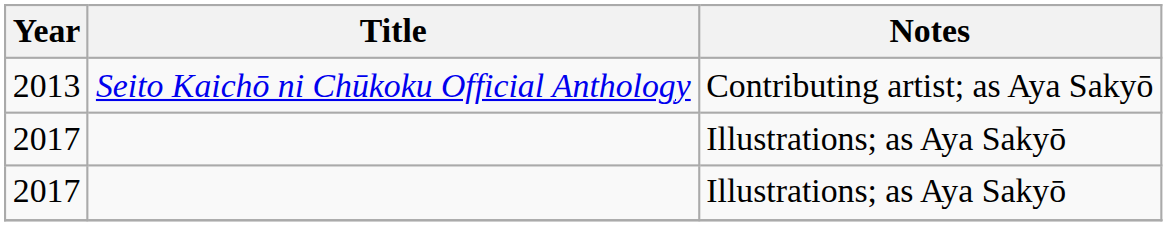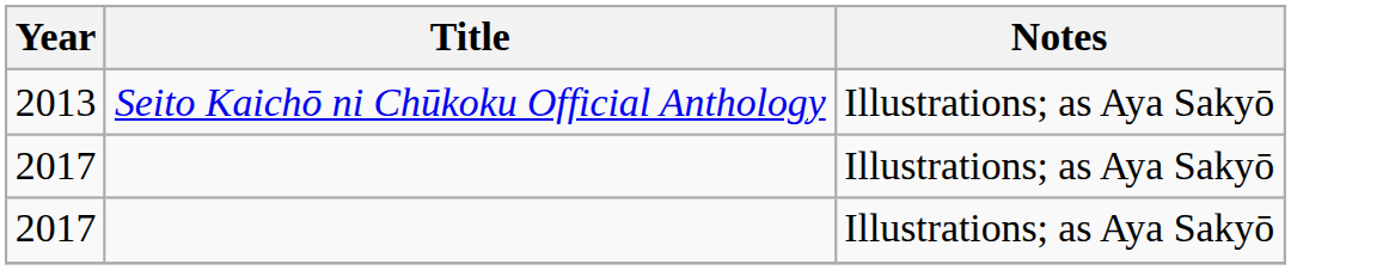 <table class="wikitable">
 <tr>
 <th>Year</th>
 <th>Title</th>
 <th>Notes</th>
 </tr>
 <tr>
 <td>2013</td>
 <td><em><a href='#'>Seito Kaichō ni Chūkoku Official Anthology</a></em></td>
-<td>Contributing artist; as Aya Sakyō</td>
+<td>Illustrations; as Aya Sakyō</td>
 </tr>
 <tr>
 <td>2017</td>
 <td></td>
 <td>Illustrations; as Aya Sakyō</td>
 </tr>
 <tr>
 <td>2017</td>
 <td></td>
 <td>Illustrations; as Aya Sakyō</td>
 </tr>
 <tr>
 </tr>
 </table>
